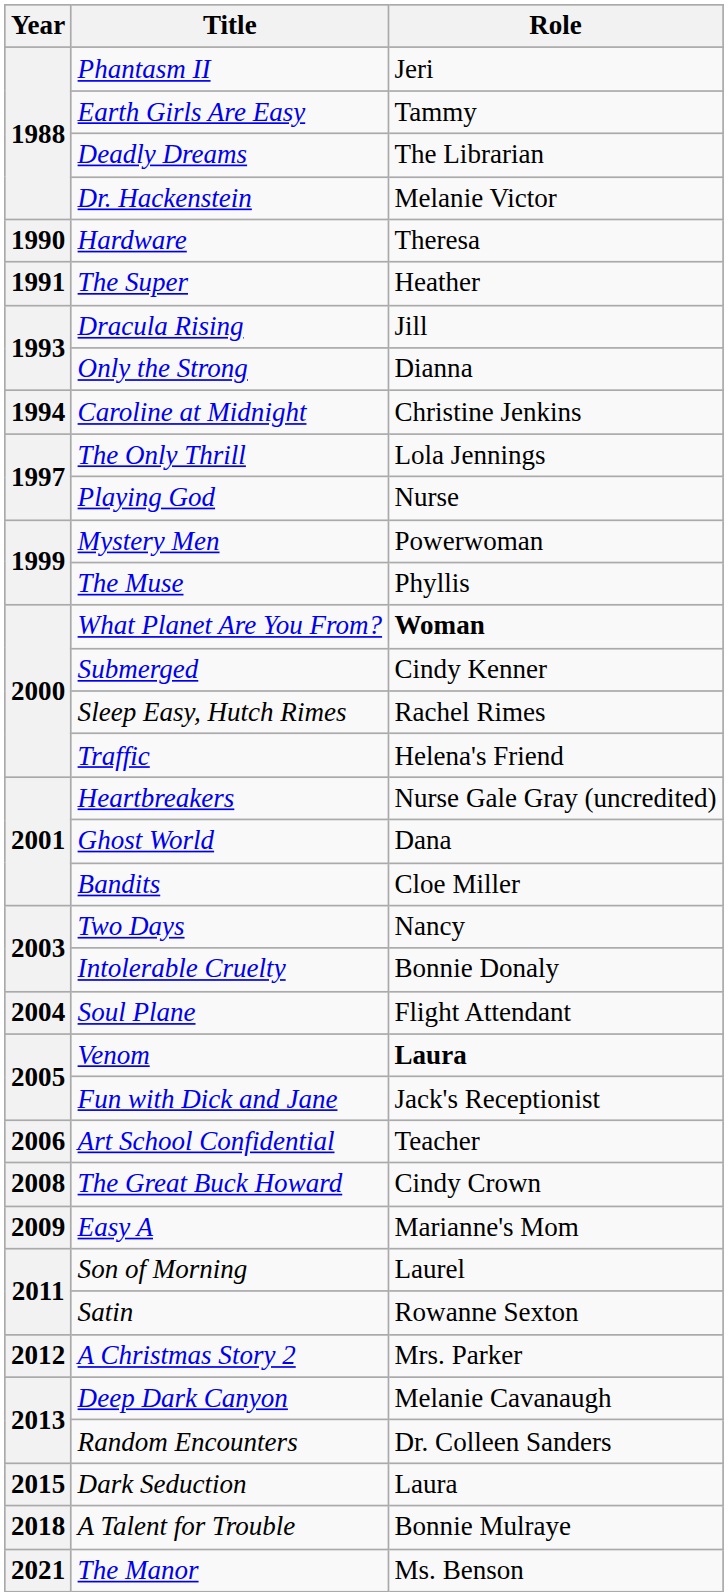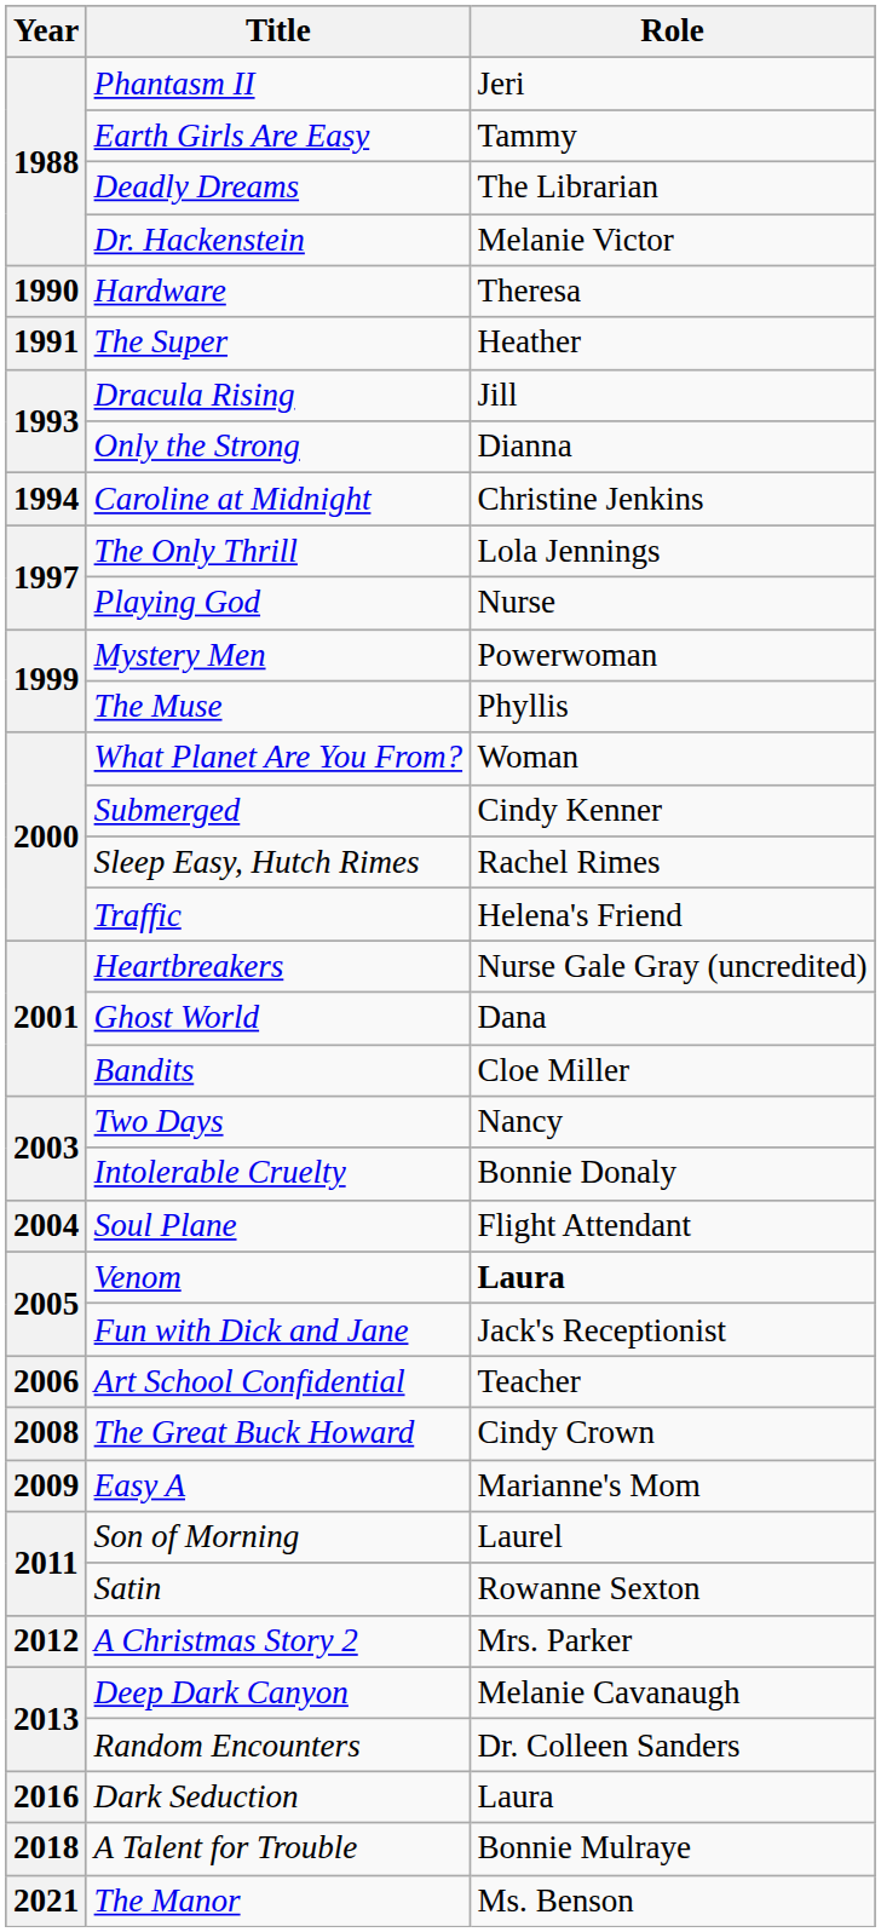 <table class="wikitable plainrowheaders">
 <tr>
 <th scope="col">Year</th>
 <th scope="col">Title</th>
 <th scope="col">Role</th>
 </tr>
 <tr>
 <th scope="row" rowspan="4">1988</th>
 <td><em><a href='#'>Phantasm II</a></em></td>
 <td>Jeri</td>
 </tr>
 <tr>
 <td><em><a href='#'>Earth Girls Are Easy</a></em></td>
 <td>Tammy</td>
 </tr>
 <tr>
 <td><em><a href='#'>Deadly Dreams</a></em></td>
 <td>The Librarian</td>
 </tr>
 <tr>
 <td><em><a href='#'>Dr. Hackenstein</a></em></td>
 <td>Melanie Victor</td>
 </tr>
 <tr>
 <th scope="row">1990</th>
 <td><em><a href='#'>Hardware</a></em></td>
 <td>Theresa</td>
 </tr>
 <tr>
 <th scope="row">1991</th>
 <td><em><a href='#'>The Super</a></em></td>
 <td>Heather</td>
 </tr>
 <tr>
 <th scope="row" rowspan="2">1993</th>
 <td><em><a href='#'>Dracula Rising</a></em></td>
 <td>Jill</td>
 </tr>
 <tr>
 <td><em><a href='#'>Only the Strong</a></em></td>
 <td>Dianna</td>
 </tr>
 <tr>
 <th scope="row">1994</th>
 <td><em><a href='#'>Caroline at Midnight</a></em></td>
 <td>Christine Jenkins</td>
 </tr>
 <tr>
 <th scope="row" rowspan="2">1997</th>
 <td><em><a href='#'>The Only Thrill</a></em></td>
 <td>Lola Jennings</td>
 </tr>
 <tr>
 <td><em><a href='#'>Playing God</a></em></td>
 <td>Nurse</td>
 </tr>
 <tr>
 <th scope="row" rowspan="2">1999</th>
 <td><em><a href='#'>Mystery Men</a></em></td>
 <td>Powerwoman</td>
 </tr>
 <tr>
 <td><em><a href='#'>The Muse</a></em></td>
 <td>Phyllis</td>
 </tr>
 <tr>
 <th scope="row" rowspan="4">2000</th>
 <td><em><a href='#'>What Planet Are You From?</a></em></td>
-<td><strong>Woman</strong></td>
+<td>Woman</td>
 </tr>
 <tr>
 <td><em><a href='#'>Submerged</a></em></td>
 <td>Cindy Kenner</td>
 </tr>
 <tr>
 <td><em>Sleep Easy, Hutch Rimes</em></td>
 <td>Rachel Rimes</td>
 </tr>
 <tr>
 <td><em><a href='#'>Traffic</a></em></td>
 <td>Helena's Friend</td>
 </tr>
 <tr>
 <th scope="row" rowspan="3">2001</th>
 <td><em><a href='#'>Heartbreakers</a></em></td>
 <td>Nurse Gale Gray (uncredited)</td>
 </tr>
 <tr>
 <td><em><a href='#'>Ghost World</a></em></td>
 <td>Dana</td>
 </tr>
 <tr>
 <td><em><a href='#'>Bandits</a></em></td>
 <td>Cloe Miller</td>
 </tr>
 <tr>
 <th scope="row" rowspan="2">2003</th>
 <td><em><a href='#'>Two Days</a></em></td>
 <td>Nancy</td>
 </tr>
 <tr>
 <td><em><a href='#'>Intolerable Cruelty</a></em></td>
 <td>Bonnie Donaly</td>
 </tr>
 <tr>
 <th scope="row">2004</th>
 <td><em><a href='#'>Soul Plane</a></em></td>
 <td>Flight Attendant</td>
 </tr>
 <tr>
 <th scope="row" rowspan="2">2005</th>
 <td><em><a href='#'>Venom</a></em></td>
 <td><strong>Laura</strong></td>
 </tr>
 <tr>
 <td><em><a href='#'>Fun with Dick and Jane</a></em></td>
 <td>Jack's Receptionist</td>
 </tr>
 <tr>
 <th scope="row">2006</th>
 <td><em><a href='#'>Art School Confidential</a></em></td>
 <td>Teacher</td>
 </tr>
 <tr>
 <th scope="row">2008</th>
 <td><em><a href='#'>The Great Buck Howard</a></em></td>
 <td>Cindy Crown</td>
 </tr>
 <tr>
 <th scope="row">2009</th>
 <td><em><a href='#'>Easy A</a></em></td>
 <td>Marianne's Mom</td>
 </tr>
 <tr>
 <th scope="row" rowspan="2">2011</th>
 <td><em>Son of Morning</em></td>
 <td>Laurel</td>
 </tr>
 <tr>
 <td><em>Satin</em></td>
 <td>Rowanne Sexton</td>
 </tr>
 <tr>
 <th scope="row">2012</th>
 <td><em><a href='#'>A Christmas Story 2</a></em></td>
 <td>Mrs. Parker</td>
 </tr>
 <tr>
 <th scope="row" rowspan="2">2013</th>
 <td><em><a href='#'>Deep Dark Canyon</a></em></td>
 <td>Melanie Cavanaugh</td>
 </tr>
 <tr>
 <td><em>Random Encounters</em></td>
 <td>Dr. Colleen Sanders</td>
 </tr>
 <tr>
-<th scope="row">2015</th>
+<th scope="row">2016</th>
 <td><em>Dark Seduction</em></td>
 <td>Laura</td>
 </tr>
 <tr>
 <th scope="row">2018</th>
 <td><em>A Talent for Trouble</em></td>
 <td>Bonnie Mulraye</td>
 </tr>
 <tr>
 <th scope="row">2021</th>
 <td><em><a href='#'>The Manor</a></em></td>
 <td>Ms. Benson</td>
 </tr>
 </table>
